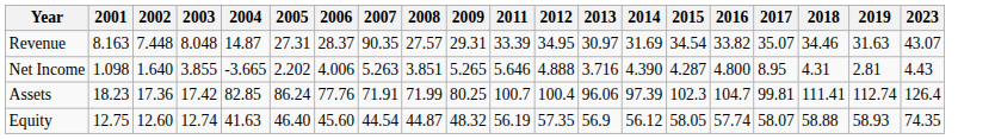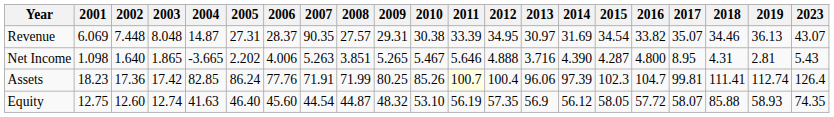 <table class="wikitable">
 <tr>
 <th>Year</th>
 <th>2001</th>
 <th>2002</th>
 <th>2003</th>
 <th>2004</th>
 <th>2005</th>
 <th>2006</th>
 <th>2007</th>
 <th>2008</th>
 <th>2009</th>
+<th>2010</th>
 <th>2011</th>
 <th>2012</th>
 <th>2013</th>
 <th>2014</th>
 <th>2015</th>
 <th>2016</th>
 <th>2017</th>
 <th>2018</th>
 <th>2019</th>
 <th>2023</th>
 </tr>
 <tr>
 <td>Revenue</td>
-<td>8.163</td>
+<td>6.069</td>
 <td>7.448</td>
 <td>8.048</td>
 <td>14.87</td>
 <td>27.31</td>
 <td>28.37</td>
 <td>90.35</td>
 <td>27.57</td>
 <td>29.31</td>
+<td>30.38</td>
 <td>33.39</td>
 <td>34.95</td>
 <td>30.97</td>
 <td>31.69</td>
 <td>34.54</td>
 <td>33.82</td>
 <td>35.07</td>
 <td>34.46</td>
-<td>31.63</td>
+<td>36.13</td>
 <td>43.07</td>
 </tr>
 <tr>
 <td>Net Income</td>
 <td>1.098</td>
 <td>1.640</td>
-<td>3.855</td>
+<td>1.865</td>
 <td>-3.665</td>
 <td>2.202</td>
 <td>4.006</td>
 <td>5.263</td>
 <td>3.851</td>
 <td>5.265</td>
+<td>5.467</td>
 <td>5.646</td>
 <td>4.888</td>
 <td>3.716</td>
 <td>4.390</td>
 <td>4.287</td>
 <td>4.800</td>
 <td>8.95</td>
 <td>4.31</td>
 <td>2.81</td>
-<td>4.43</td>
+<td>5.43</td>
 </tr>
 <tr>
 <td>Assets</td>
 <td>18.23</td>
 <td>17.36</td>
 <td>17.42</td>
 <td>82.85</td>
 <td>86.24</td>
 <td>77.76</td>
 <td>71.91</td>
 <td>71.99</td>
 <td>80.25</td>
-<td>100.7</td>
+<td>85.26</td>
+<td style="background: lightyellow;">100.7</td>
 <td>100.4</td>
 <td>96.06</td>
 <td>97.39</td>
 <td>102.3</td>
 <td>104.7</td>
 <td>99.81</td>
 <td>111.41</td>
 <td>112.74</td>
 <td>126.4</td>
 </tr>
 <tr>
 <td>Equity</td>
 <td>12.75</td>
 <td>12.60</td>
 <td>12.74</td>
 <td>41.63</td>
 <td>46.40</td>
 <td>45.60</td>
 <td>44.54</td>
 <td>44.87</td>
 <td>48.32</td>
+<td>53.10</td>
 <td>56.19</td>
 <td>57.35</td>
 <td>56.9</td>
 <td>56.12</td>
 <td>58.05</td>
-<td>57.74</td>
+<td>57.72</td>
 <td>58.07</td>
-<td>58.88</td>
+<td>85.88</td>
 <td>58.93</td>
 <td>74.35</td>
 </tr>
 </table>
